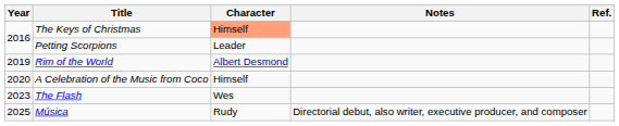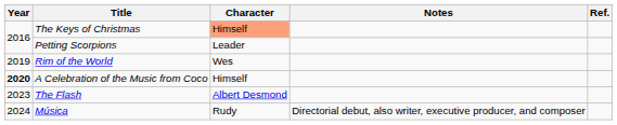 <table class="wikitable">
 <tr>
 <th>Year</th>
 <th>Title</th>
 <th>Character</th>
 <th>Notes</th>
 <th>Ref.</th>
 </tr>
 <tr>
 <td rowspan="2">2016</td>
 <td><em>The Keys of Christmas</em></td>
 <td style="background: lightsalmon;">Himself</td>
 <td></td>
 <td></td>
 </tr>
 <tr>
 <td><em>Petting Scorpions</em></td>
 <td>Leader</td>
 <td></td>
 <td></td>
 </tr>
 <tr>
 <td>2019</td>
 <td><em><a href='#'>Rim of the World</a></em></td>
-<td><a href='#'>Albert Desmond</a></td>
+<td>Wes</td>
 <td></td>
 <td></td>
 </tr>
 <tr>
-<td>2020</td>
+<td><strong>2020</strong></td>
 <td><em>A Celebration of the Music from Coco</em></td>
 <td>Himself</td>
 <td></td>
 <td></td>
 </tr>
 <tr>
 <td>2023</td>
 <td><em><a href='#'>The Flash</a></em></td>
-<td>Wes</td>
+<td><a href='#'>Albert Desmond</a></td>
 <td></td>
 <td></td>
 </tr>
 <tr>
-<td>2025</td>
+<td>2024</td>
 <td><em><a href='#'>Música</a></em></td>
 <td>Rudy</td>
 <td>Directorial debut, also writer, executive producer, and composer</td>
 <td></td>
 </tr>
 </table>
